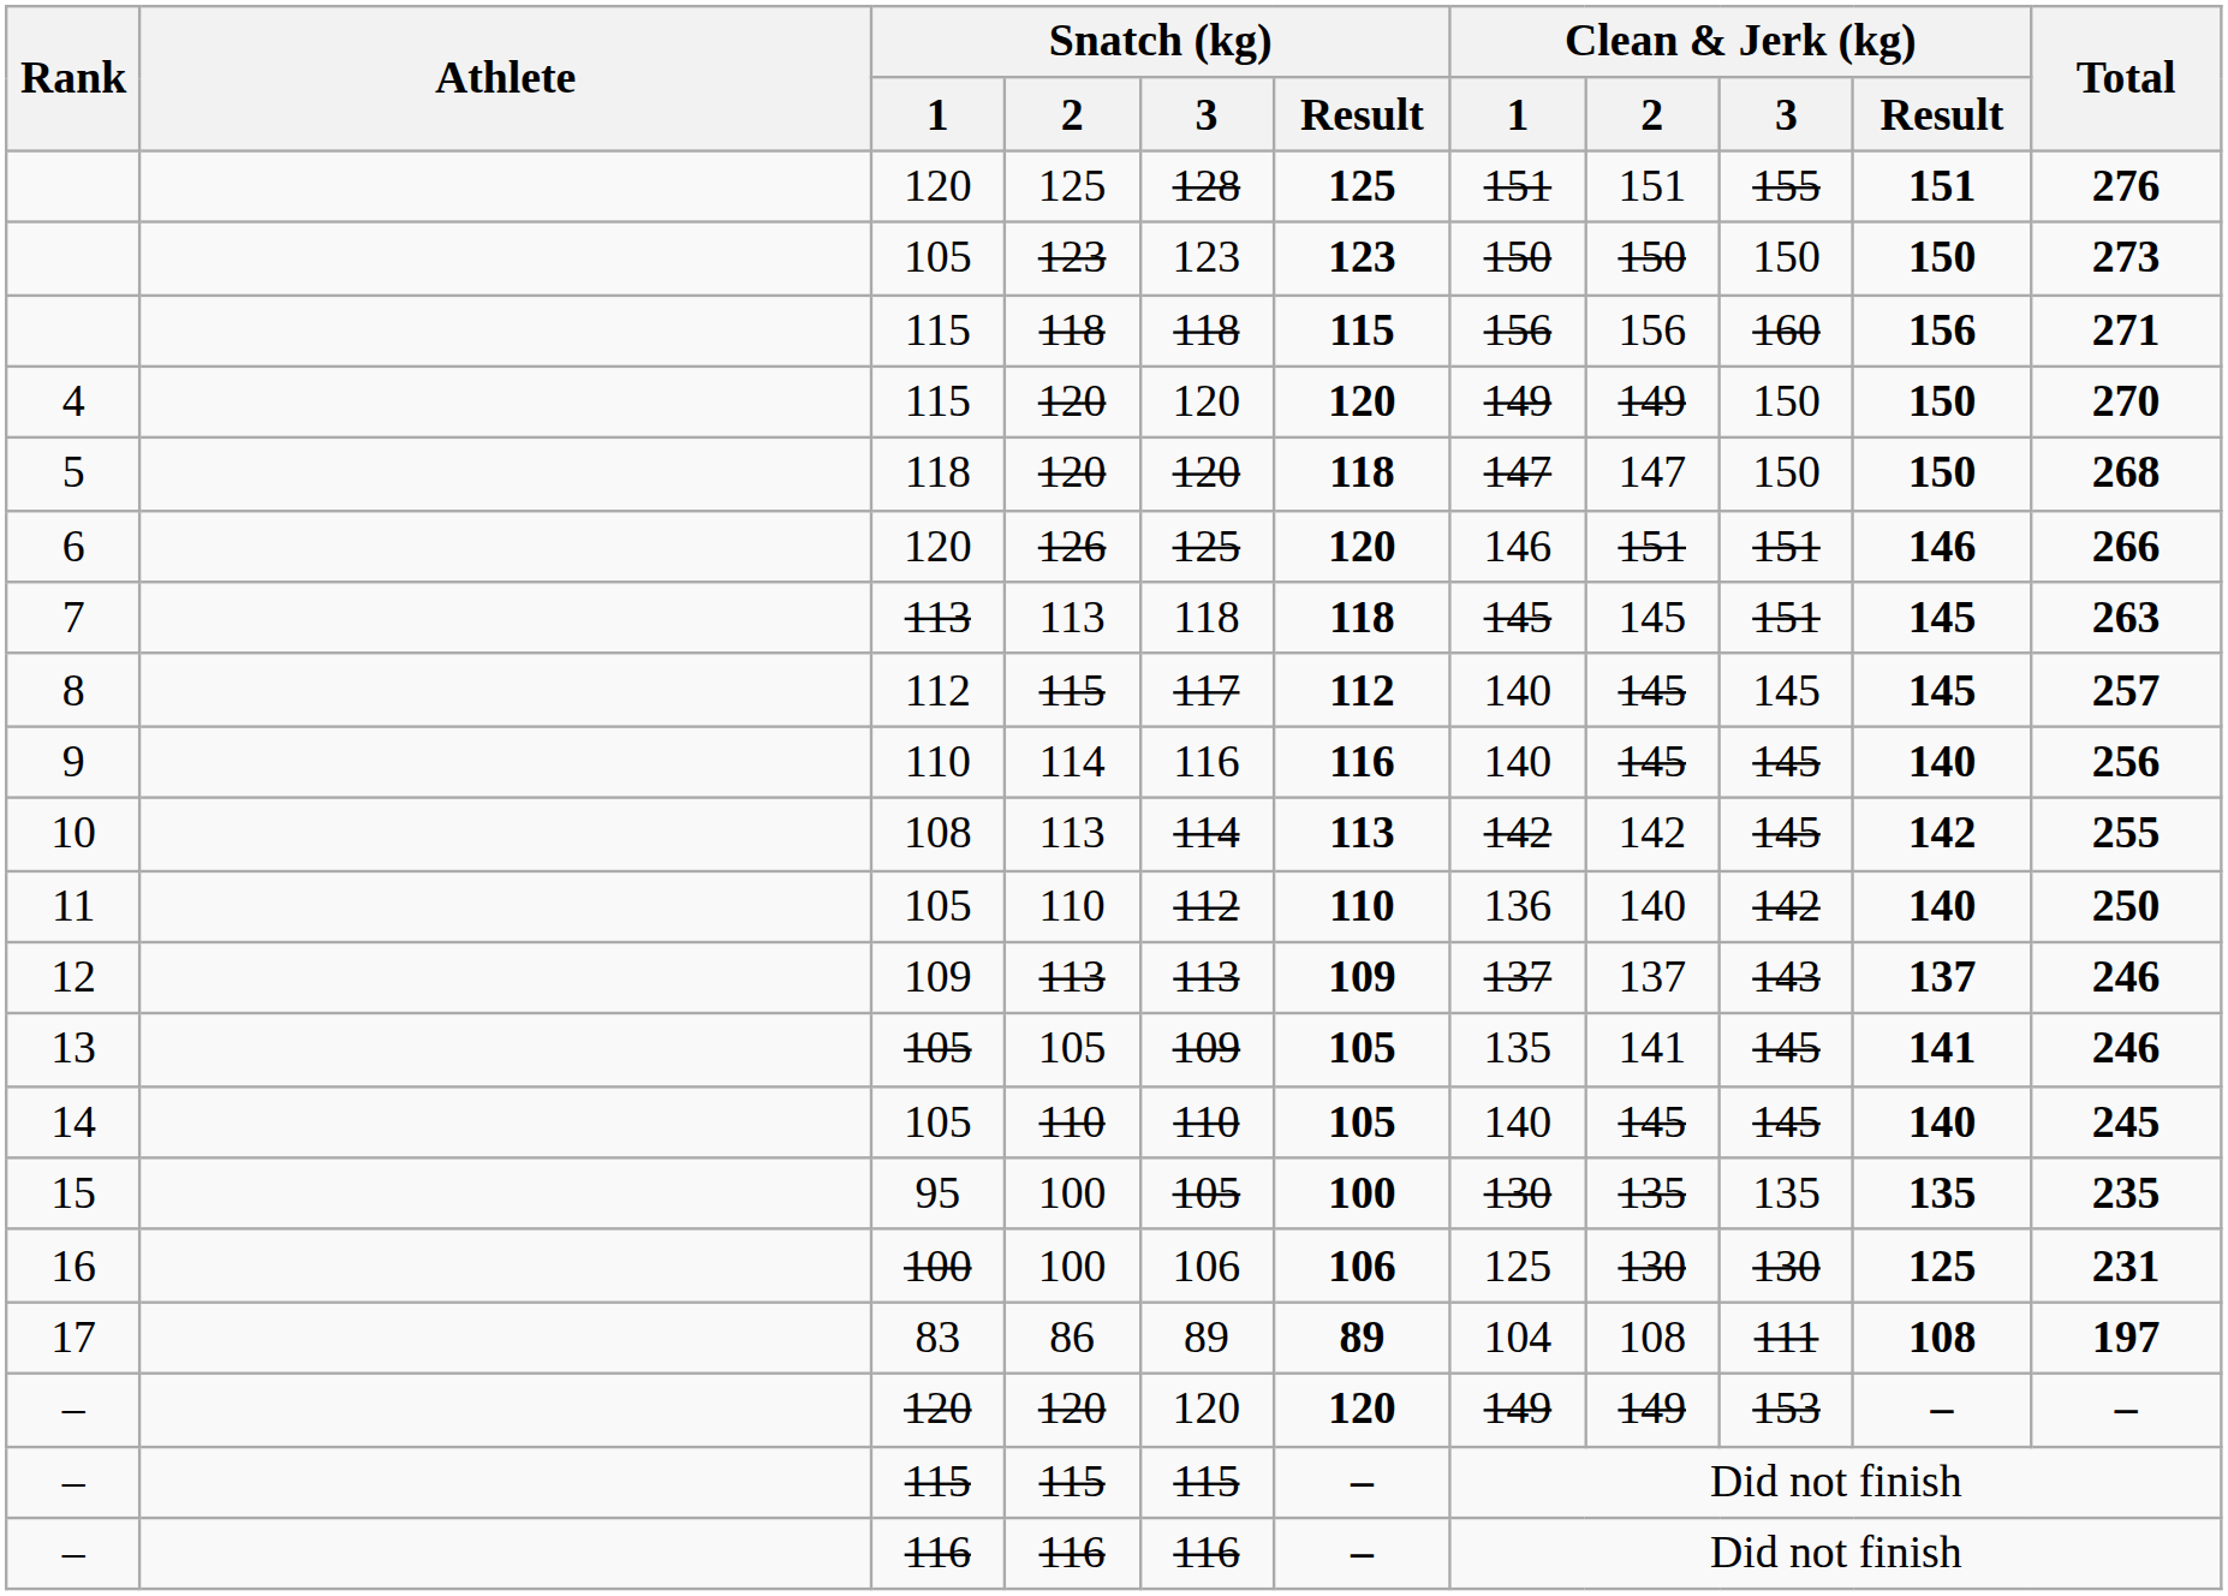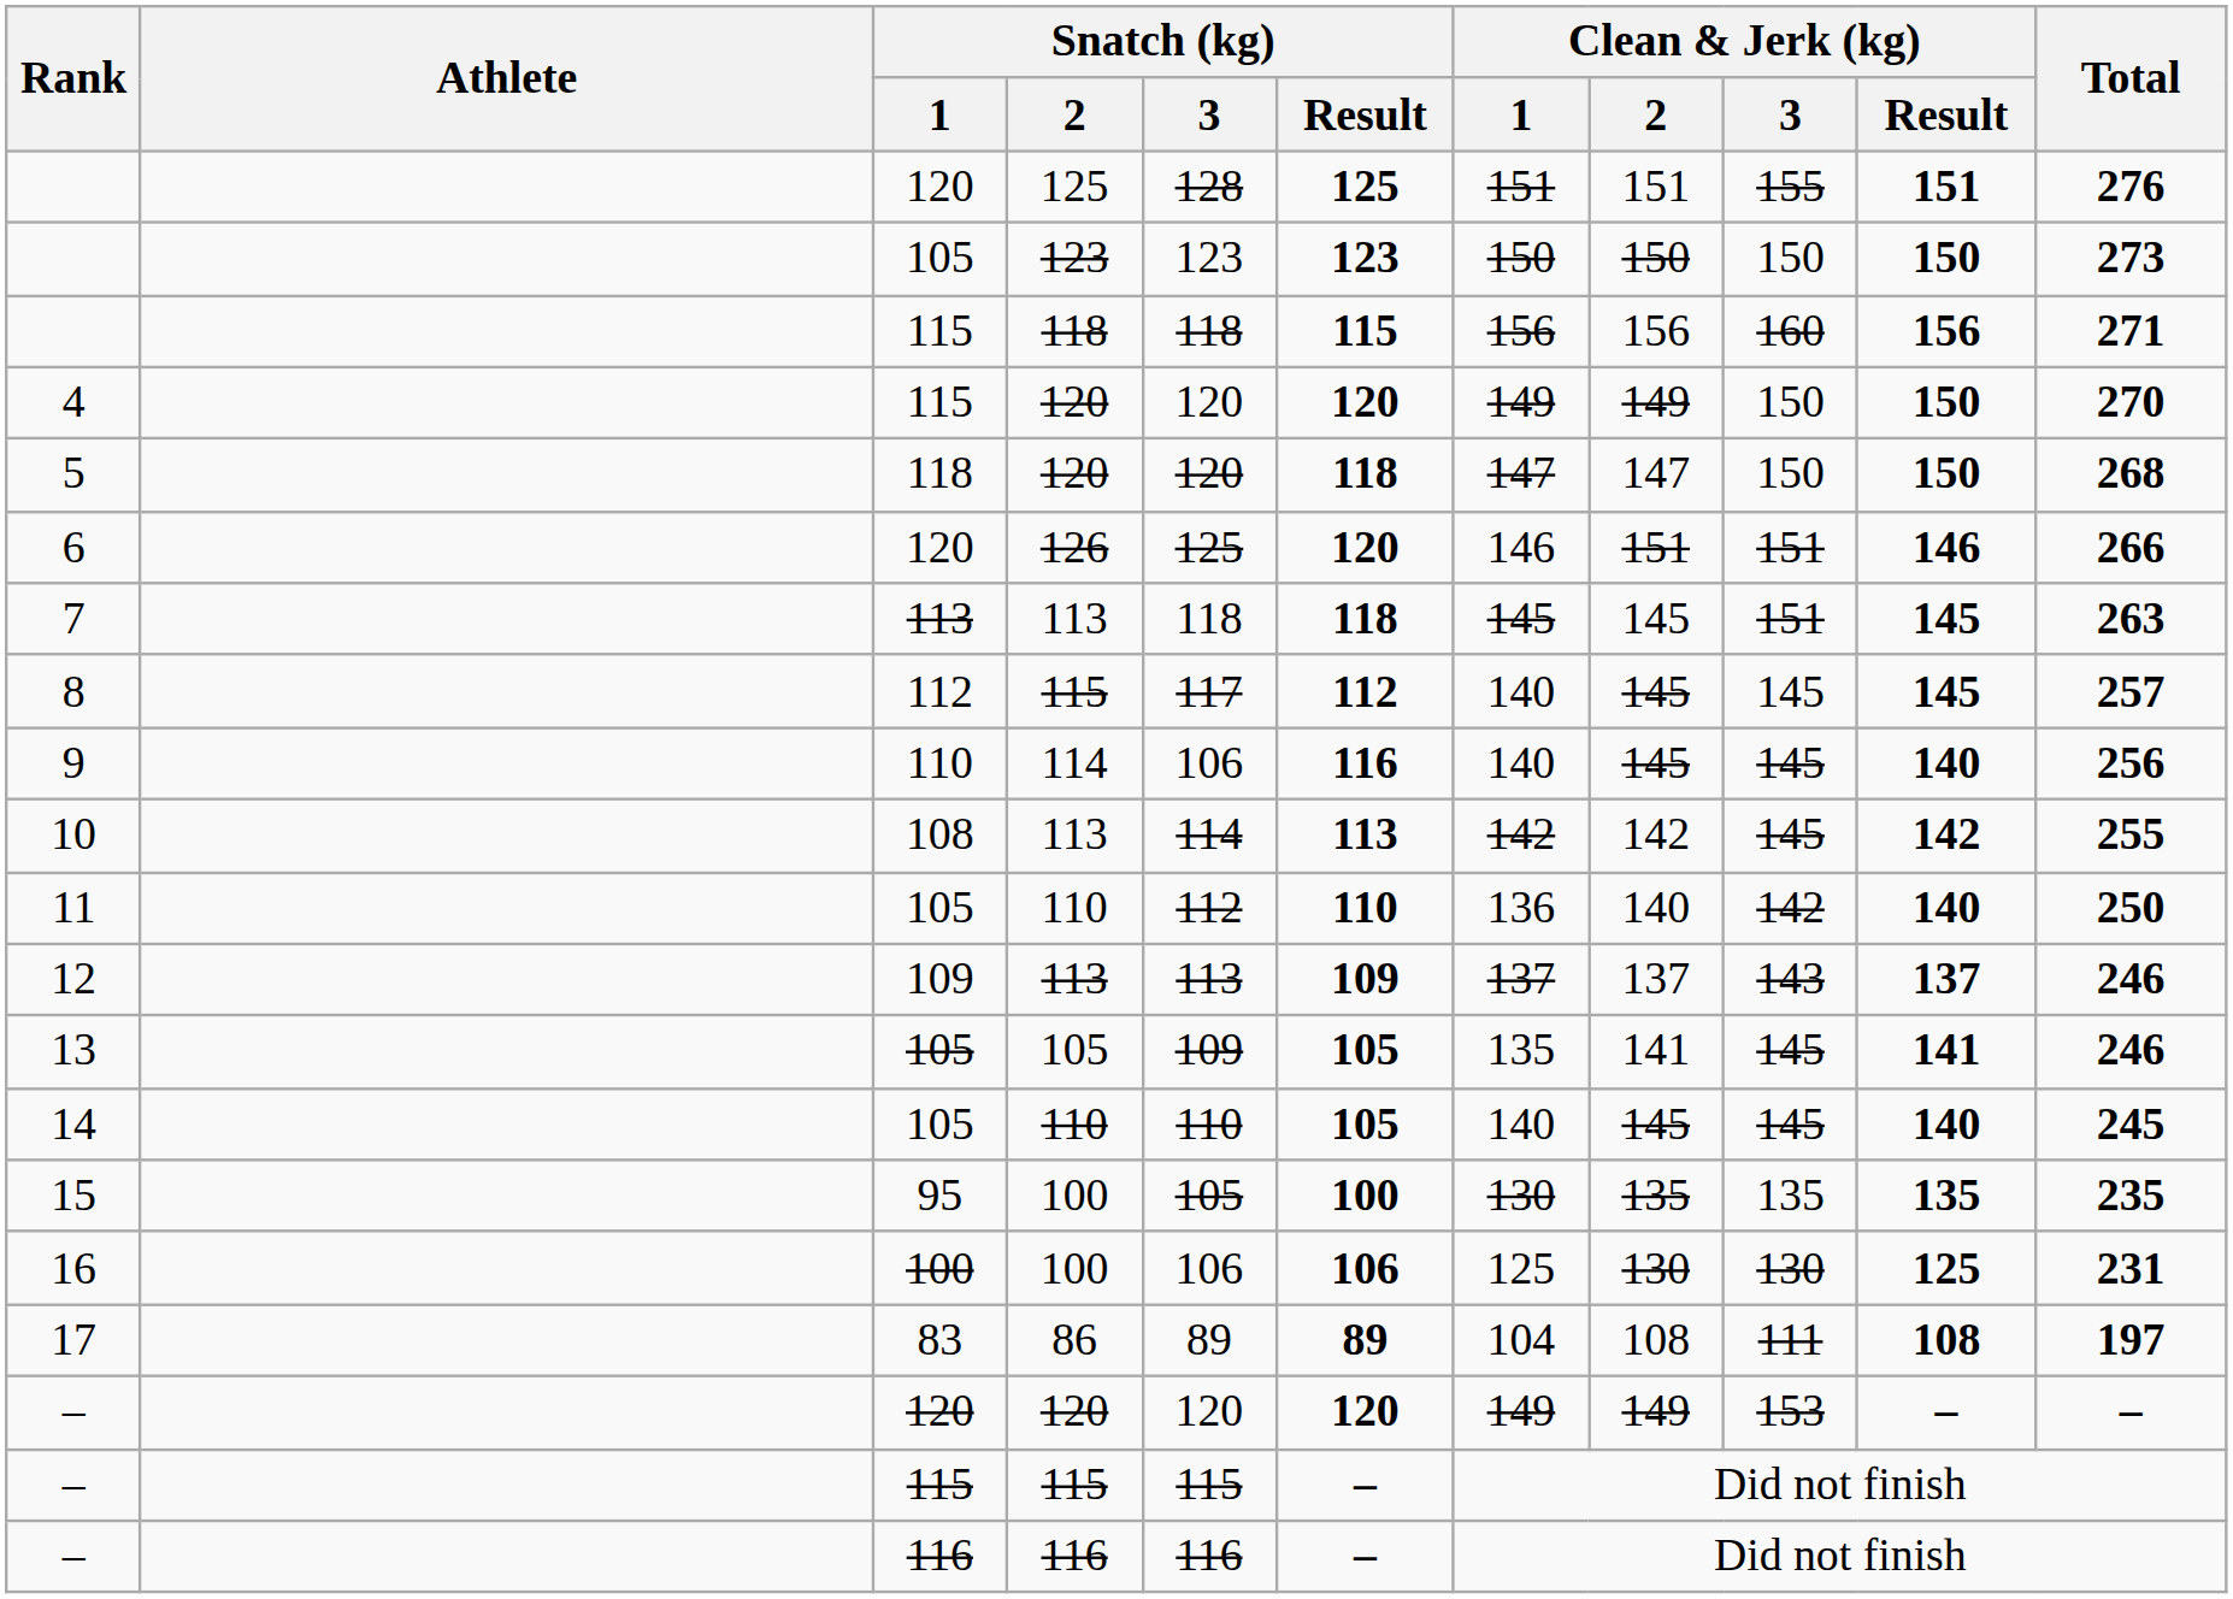 <table class = "wikitable" style="text-align:center;">
 <tr>
 <th rowspan=2 width=40>Rank</th>
 <th rowspan=2 width=250>Athlete</th>
 <th colspan=4>Snatch (kg)</th>
 <th colspan=4>Clean & Jerk (kg)</th>
 <th rowspan=2 width=60>Total</th>
 </tr>
 <tr>
 <th width=40>1</th>
 <th width=40>2</th>
 <th width=40>3</th>
 <th width=55>Result</th>
 <th width=40>1</th>
 <th width=40>2</th>
 <th width=40>3</th>
 <th width=55>Result</th>
 </tr>
 <tr>
 <td></td>
 <td align=left></td>
 <td>120</td>
 <td>125</td>
 <td><s>128</s></td>
 <td><strong>125</strong></td>
 <td><s>151</s></td>
 <td>151</td>
 <td><s>155</s></td>
 <td><strong>151</strong></td>
 <td><strong>276</strong></td>
 </tr>
 <tr>
 <td></td>
 <td align=left></td>
 <td>105</td>
 <td><s>123</s></td>
 <td>123</td>
 <td><strong>123</strong></td>
 <td><s>150</s></td>
 <td><s>150</s></td>
 <td>150</td>
 <td><strong>150</strong></td>
 <td><strong>273</strong></td>
 </tr>
 <tr>
 <td></td>
 <td align=left></td>
 <td>115</td>
 <td><s>118</s></td>
 <td><s>118</s></td>
 <td><strong>115</strong></td>
 <td><s>156</s></td>
 <td>156</td>
 <td><s>160</s></td>
 <td><strong>156</strong></td>
 <td><strong>271</strong></td>
 </tr>
 <tr>
 <td>4</td>
 <td align=left></td>
 <td>115</td>
 <td><s>120</s></td>
 <td>120</td>
 <td><strong>120</strong></td>
 <td><s>149</s></td>
 <td><s>149</s></td>
 <td>150</td>
 <td><strong>150</strong></td>
 <td><strong> 270</strong></td>
 </tr>
 <tr>
 <td>5</td>
 <td align=left></td>
 <td>118</td>
 <td><s>120</s></td>
 <td><s>120</s></td>
 <td><strong>118</strong></td>
 <td><s>147</s></td>
 <td>147</td>
 <td>150</td>
 <td><strong>150</strong></td>
 <td><strong> 268</strong></td>
 </tr>
 <tr>
 <td>6</td>
 <td align=left></td>
 <td>120</td>
 <td><s>126</s></td>
 <td><s>125</s></td>
 <td><strong>120</strong></td>
 <td>146</td>
 <td><s>151</s></td>
 <td><s>151</s></td>
 <td><strong>146</strong></td>
 <td><strong> 266</strong></td>
 </tr>
 <tr>
 <td>7</td>
 <td align=left></td>
 <td><s>113</s></td>
 <td>113</td>
 <td>118</td>
 <td><strong>118</strong></td>
 <td><s>145</s></td>
 <td>145</td>
 <td><s>151</s></td>
 <td><strong>145</strong></td>
 <td><strong> 263</strong></td>
 </tr>
 <tr>
 <td>8</td>
 <td align=left></td>
 <td>112</td>
 <td><s>115</s></td>
 <td><s>117</s></td>
 <td><strong>112</strong></td>
 <td>140</td>
 <td><s>145</s></td>
 <td>145</td>
 <td><strong>145</strong></td>
 <td><strong> 257</strong></td>
 </tr>
 <tr>
 <td>9</td>
 <td align=left></td>
 <td>110</td>
 <td>114</td>
-<td>116</td>
+<td>106</td>
 <td><strong>116</strong></td>
 <td>140</td>
 <td><s>145</s></td>
 <td><s>145</s></td>
 <td><strong>140</strong></td>
 <td><strong> 256</strong></td>
 </tr>
 <tr>
 <td>10</td>
 <td align=left></td>
 <td>108</td>
 <td>113</td>
 <td><s>114</s></td>
 <td><strong>113</strong></td>
 <td><s>142</s></td>
 <td>142</td>
 <td><s>145</s></td>
 <td><strong>142</strong></td>
 <td><strong> 255</strong></td>
 </tr>
 <tr>
 <td>11</td>
 <td align=left></td>
 <td>105</td>
 <td>110</td>
 <td><s>112</s></td>
 <td><strong>110</strong></td>
 <td>136</td>
 <td>140</td>
 <td><s>142</s></td>
 <td><strong>140</strong></td>
 <td><strong> 250</strong></td>
 </tr>
 <tr>
 <td>12</td>
 <td align=left></td>
 <td>109</td>
 <td><s>113</s></td>
 <td><s>113</s></td>
 <td><strong>109</strong></td>
 <td><s>137</s></td>
 <td>137</td>
 <td><s>143</s></td>
 <td><strong>137</strong></td>
 <td><strong> 246</strong></td>
 </tr>
 <tr>
 <td>13</td>
 <td align=left></td>
 <td><s>105</s></td>
 <td>105</td>
 <td><s>109</s></td>
 <td><strong>105</strong></td>
 <td>135</td>
 <td>141</td>
 <td><s>145</s></td>
 <td><strong>141</strong></td>
 <td><strong> 246</strong></td>
 </tr>
 <tr>
 <td>14</td>
 <td align=left></td>
 <td>105</td>
 <td><s>110</s></td>
 <td><s>110</s></td>
 <td><strong>105</strong></td>
 <td>140</td>
 <td><s>145</s></td>
 <td><s>145</s></td>
 <td><strong>140</strong></td>
 <td><strong> 245</strong></td>
 </tr>
 <tr>
 <td>15</td>
 <td align=left></td>
 <td>95</td>
 <td>100</td>
 <td><s>105</s></td>
 <td><strong>100</strong></td>
 <td><s>130</s></td>
 <td><s>135</s></td>
 <td>135</td>
 <td><strong>135</strong></td>
 <td><strong> 235</strong></td>
 </tr>
 <tr>
 <td>16</td>
 <td align=left></td>
 <td><s>100</s></td>
 <td>100</td>
 <td>106</td>
 <td><strong>106</strong></td>
 <td>125</td>
 <td><s>130</s></td>
 <td><s>130</s></td>
 <td><strong>125</strong></td>
 <td><strong> 231</strong></td>
 </tr>
 <tr>
 <td>17</td>
 <td align=left></td>
 <td>83</td>
 <td>86</td>
 <td>89</td>
 <td><strong>89</strong></td>
 <td>104</td>
 <td>108</td>
 <td><s>111</s></td>
 <td><strong>108</strong></td>
 <td><strong>197</strong></td>
 </tr>
 <tr>
 <td>–</td>
 <td align=left></td>
 <td><s>120</s></td>
 <td><s>120</s></td>
 <td>120</td>
 <td><strong>120</strong></td>
 <td><s>149</s></td>
 <td><s>149</s></td>
 <td><s>153</s></td>
 <td><strong>–</strong></td>
 <td><strong>–</strong></td>
 </tr>
 <tr>
 <td>–</td>
 <td align=left></td>
 <td><s>115</s></td>
 <td><s>115</s></td>
 <td><s>115</s></td>
 <td><strong>–</strong></td>
 <td colspan="5">Did not finish</td>
 </tr>
 <tr>
 <td>–</td>
 <td align=left></td>
 <td><s>116</s></td>
 <td><s>116</s></td>
 <td><s>116</s></td>
 <td><strong>–</strong></td>
 <td colspan="5">Did not finish</td>
 </tr>
 </table>
